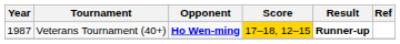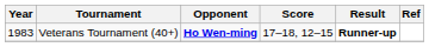 <table class="sortable wikitable" style="font-size: 90%;">
 <tr>
 <th>Year</th>
 <th>Tournament</th>
 <th>Opponent</th>
 <th>Score</th>
 <th>Result</th>
 <th>Ref</th>
 </tr>
 <tr>
-<td align="center">1987</td>
+<td align="center">1983</td>
 <td align="left">Veterans Tournament (40+)</td>
 <td align="left"><strong> <a href='#'>Ho Wen-ming</a></strong></td>
-<td align="left" style="background: gold;">17–18, 12–15</td>
+<td align="left">17–18, 12–15</td>
 <td style="text-align:left; background:white"> <strong>Runner-up</strong></td>
 <td style="text-align:center; background:white"></td>
 </tr>
 <tr>
 </tr>
 </table>
